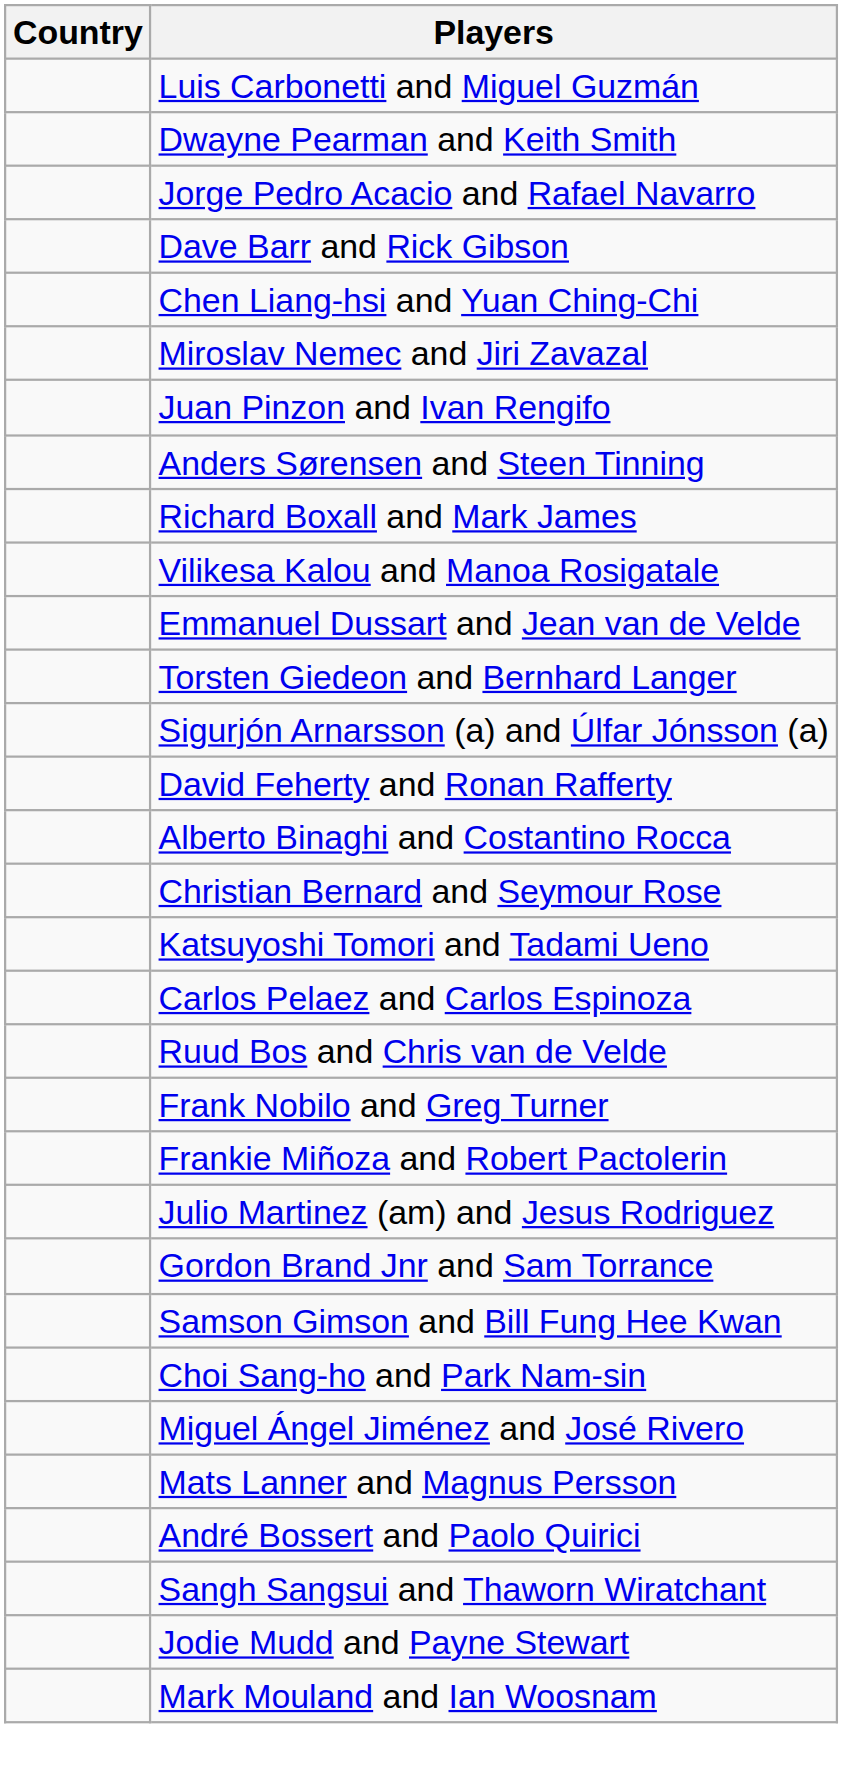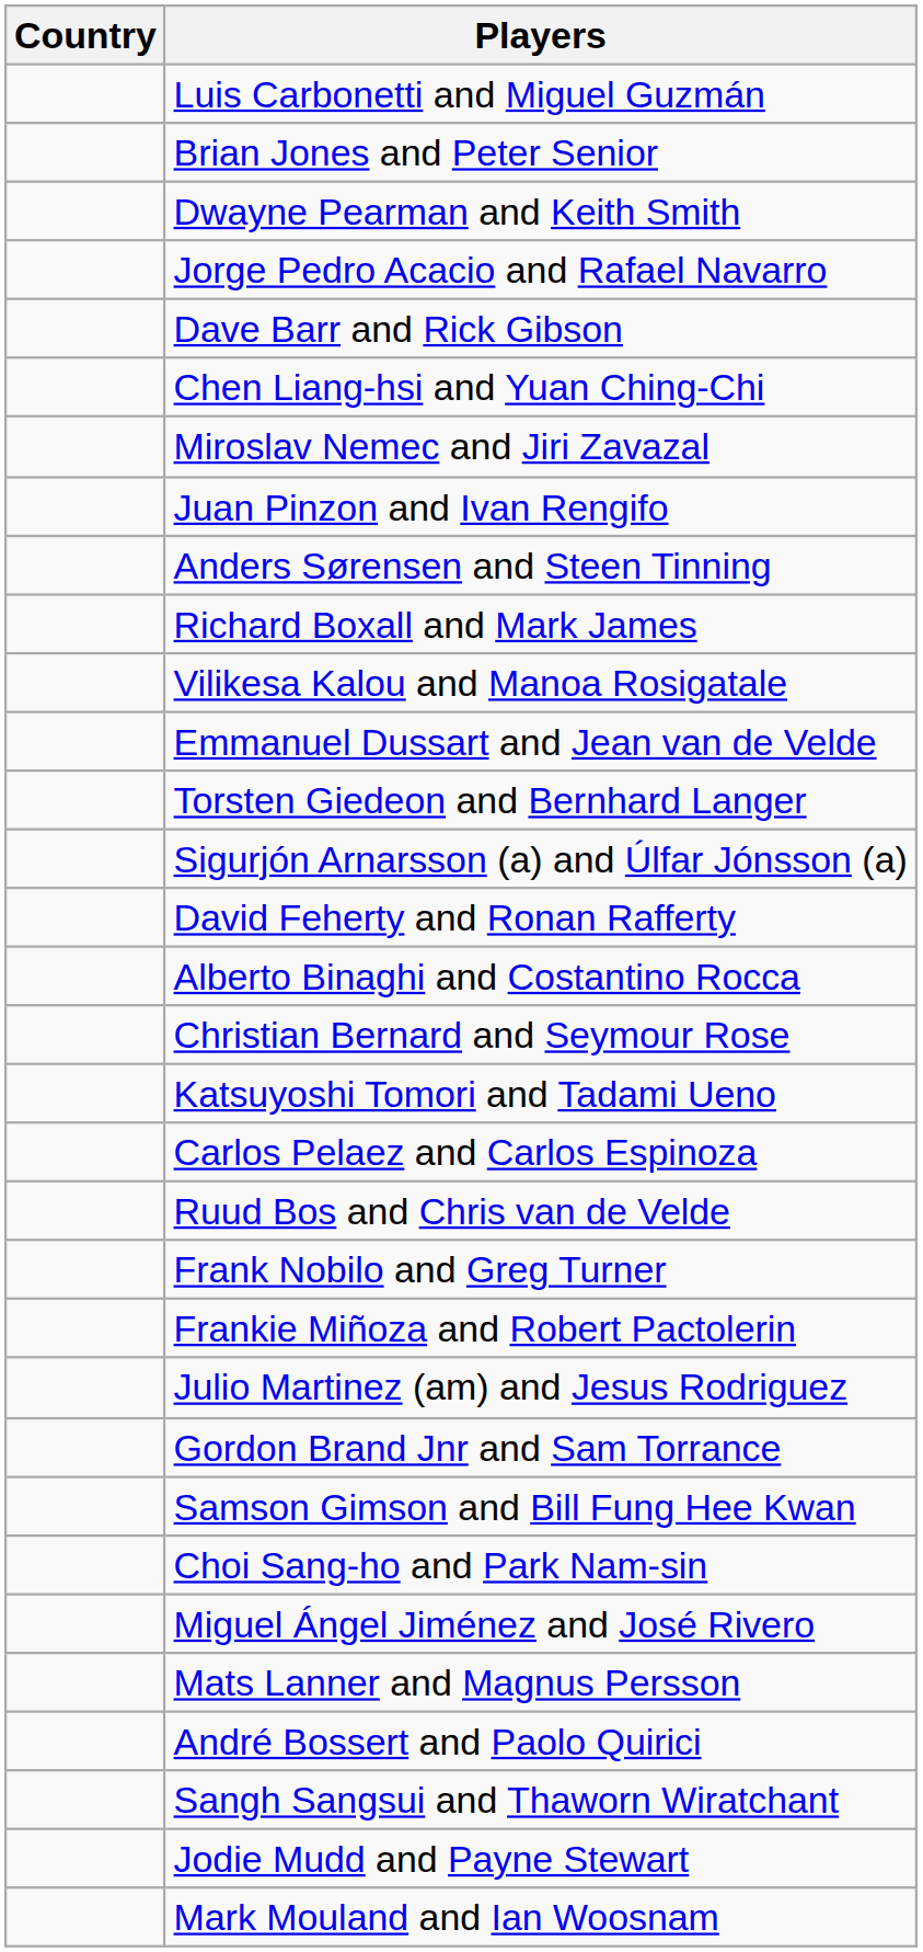 <table class="wikitable" style="font-size:95%;">
 <tr>
 <th>Country</th>
 <th>Players</th>
 </tr>
 <tr>
 <td></td>
 <td><a href='#'>Luis Carbonetti</a> and <a href='#'>Miguel Guzmán</a></td>
+</tr>
+<tr>
+<td></td>
+<td><a href='#'>Brian Jones</a> and <a href='#'>Peter Senior</a></td>
 </tr>
 <tr>
 <td></td>
 <td><a href='#'>Dwayne Pearman</a> and <a href='#'>Keith Smith</a></td>
 </tr>
 <tr>
 <td></td>
 <td><a href='#'>Jorge Pedro Acacio</a> and <a href='#'>Rafael Navarro</a></td>
 </tr>
 <tr>
 <td></td>
 <td><a href='#'>Dave Barr</a> and <a href='#'>Rick Gibson</a></td>
 </tr>
 <tr>
 <td></td>
 <td><a href='#'>Chen Liang-hsi</a> and <a href='#'>Yuan Ching-Chi</a></td>
 </tr>
 <tr>
 <td></td>
 <td><a href='#'>Miroslav Nemec</a> and <a href='#'>Jiri Zavazal</a></td>
 </tr>
 <tr>
 <td></td>
 <td><a href='#'>Juan Pinzon</a> and <a href='#'>Ivan Rengifo</a></td>
 </tr>
 <tr>
 <td></td>
 <td><a href='#'>Anders Sørensen</a> and <a href='#'>Steen Tinning</a></td>
 </tr>
 <tr>
 <td></td>
 <td><a href='#'>Richard Boxall</a> and <a href='#'>Mark James</a></td>
 </tr>
 <tr>
 <td></td>
 <td><a href='#'>Vilikesa Kalou</a> and <a href='#'>Manoa Rosigatale</a></td>
 </tr>
 <tr>
 <td></td>
 <td><a href='#'>Emmanuel Dussart</a> and <a href='#'>Jean van de Velde</a></td>
 </tr>
 <tr>
 <td></td>
 <td><a href='#'>Torsten Giedeon</a> and <a href='#'>Bernhard Langer</a></td>
 </tr>
 <tr>
 <td></td>
 <td><a href='#'>Sigurjón Arnarsson</a> (a) and <a href='#'>Úlfar Jónsson</a> (a)</td>
 </tr>
 <tr>
 <td></td>
 <td><a href='#'>David Feherty</a> and <a href='#'>Ronan Rafferty</a></td>
 </tr>
 <tr>
 <td></td>
 <td><a href='#'>Alberto Binaghi</a> and <a href='#'>Costantino Rocca</a></td>
 </tr>
 <tr>
 <td></td>
 <td><a href='#'>Christian Bernard</a> and <a href='#'>Seymour Rose</a></td>
 </tr>
 <tr>
 <td></td>
 <td><a href='#'>Katsuyoshi Tomori</a> and <a href='#'>Tadami Ueno</a></td>
 </tr>
 <tr>
 <td></td>
 <td><a href='#'>Carlos Pelaez</a> and <a href='#'>Carlos Espinoza</a></td>
 </tr>
 <tr>
 <td></td>
 <td><a href='#'>Ruud Bos</a> and <a href='#'>Chris van de Velde</a></td>
 </tr>
 <tr>
 <td></td>
 <td><a href='#'>Frank Nobilo</a> and <a href='#'>Greg Turner</a></td>
 </tr>
 <tr>
 <td></td>
 <td><a href='#'>Frankie Miñoza</a> and <a href='#'>Robert Pactolerin</a></td>
 </tr>
 <tr>
 <td></td>
 <td><a href='#'>Julio Martinez</a> (am) and <a href='#'>Jesus Rodriguez</a></td>
 </tr>
 <tr>
 <td></td>
 <td><a href='#'>Gordon Brand Jnr</a> and <a href='#'>Sam Torrance</a></td>
 </tr>
 <tr>
 <td></td>
 <td><a href='#'>Samson Gimson</a> and <a href='#'>Bill Fung Hee Kwan</a></td>
 </tr>
 <tr>
 <td></td>
 <td><a href='#'>Choi Sang-ho</a> and <a href='#'>Park Nam-sin</a></td>
 </tr>
 <tr>
 <td></td>
 <td><a href='#'>Miguel Ángel Jiménez</a> and <a href='#'>José Rivero</a></td>
 </tr>
 <tr>
 <td></td>
 <td><a href='#'>Mats Lanner</a> and <a href='#'>Magnus Persson</a></td>
 </tr>
 <tr>
 <td></td>
 <td><a href='#'>André Bossert</a> and <a href='#'>Paolo Quirici</a></td>
 </tr>
 <tr>
 <td></td>
 <td><a href='#'>Sangh Sangsui</a> and <a href='#'>Thaworn Wiratchant</a></td>
 </tr>
 <tr>
 <td></td>
 <td><a href='#'>Jodie Mudd</a> and <a href='#'>Payne Stewart</a></td>
 </tr>
 <tr>
 <td></td>
 <td><a href='#'>Mark Mouland</a> and <a href='#'>Ian Woosnam</a></td>
 </tr>
 </table>
